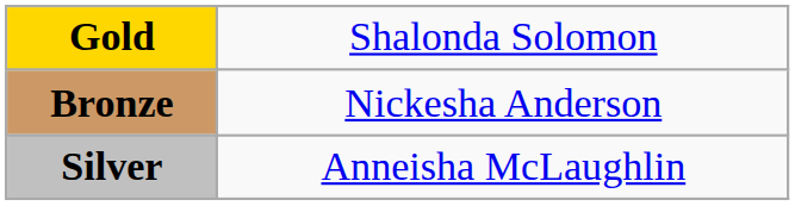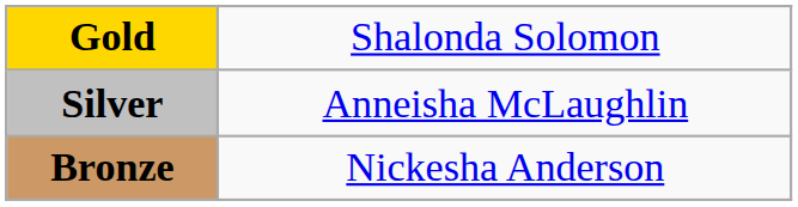 <table class="wikitable" style="text-align:center; " width="35%">
 <tr>
 <td bgcolor="gold"><strong>Gold</strong></td>
 <td><a href='#'>Shalonda Solomon</a><br>  <small><em></em></small></td>
 </tr>
 <tr>
+<td bgcolor="silver"><strong>Silver</strong></td>
+<td><a href='#'>Anneisha McLaughlin</a><br>  <small><em></em></small></td>
+</tr>
+<tr>
 <td bgcolor="CC9966"><strong>Bronze</strong></td>
 <td><a href='#'>Nickesha Anderson</a><br>  <small><em></em></small></td>
 </tr>
-<tr>
-<td bgcolor="silver"><strong>Silver</strong></td>
-<td><a href='#'>Anneisha McLaughlin</a><br>  <small><em></em></small></td>
-</tr>
 </table>
